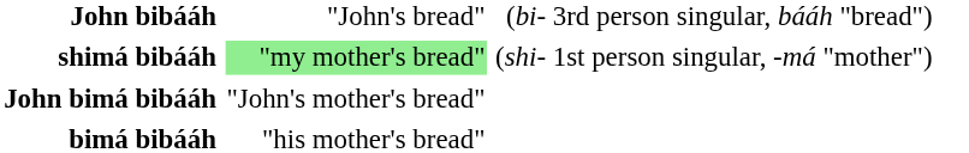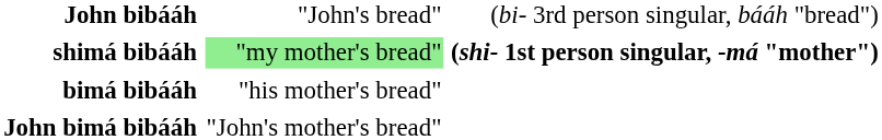 <table cellspacing="4" style="text-align: right">
 <tr>
 <td><strong>John bibááh</strong></td>
 <td>"John's bread"</td>
 <td>(<em>bi-</em> 3rd person singular, <em>bááh</em> "bread")</td>
 </tr>
 <tr>
 <td><strong>shimá bibááh</strong></td>
 <td style="background: lightgreen;">"my mother's bread"</td>
-<td>(<em>shi-</em> 1st person singular, <em>-má</em> "mother")</td>
+<td><strong>(<em>shi-</em> 1st person singular, <em>-má</em> "mother")</strong></td>
+</tr>
+<tr>
+<td><strong>bimá bibááh</strong></td>
+<td>"his mother's bread"</td>
+<td></td>
 </tr>
 <tr>
 <td><strong>John bimá bibááh</strong></td>
 <td>"John's mother's bread"</td>
 <td></td>
 </tr>
-<tr>
-<td><strong>bimá bibááh</strong></td>
-<td>"his mother's bread"</td>
-<td></td>
-</tr>
 </table>
